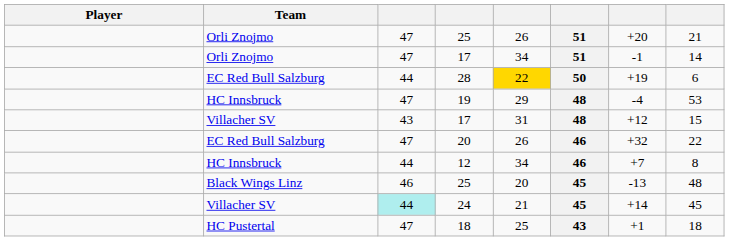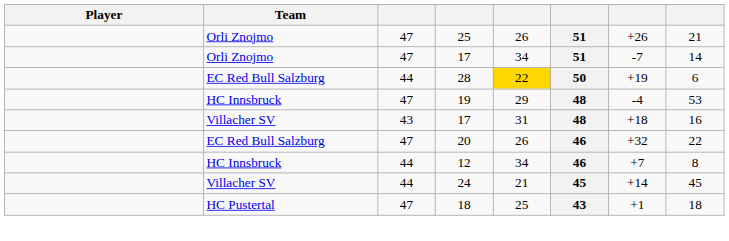 <table class="wikitable sortable" style="text-align: center">
 <tr>
 <th style="width: 15em;">Player</th>
 <th style="width: 13em;">Team</th>
 <th style="width: 4em;"></th>
 <th style="width: 4em;"></th>
 <th style="width: 4em;"></th>
 <th style="width: 4em;"></th>
 <th style="width: 4em;"></th>
 <th style="width: 4em;"></th>
 </tr>
 <tr>
 <td style="text-align:left;"> </td>
 <td style="text-align:left;"><a href='#'>Orli Znojmo</a></td>
 <td>47</td>
 <td>25</td>
 <td>26</td>
 <th>51</th>
-<td>+20</td>
+<td>+26</td>
 <td>21</td>
 </tr>
 <tr>
 <td style="text-align:left;"> </td>
 <td style="text-align:left;"><a href='#'>Orli Znojmo</a></td>
 <td>47</td>
 <td>17</td>
 <td>34</td>
 <th>51</th>
-<td>-1</td>
+<td>-7</td>
 <td>14</td>
 </tr>
 <tr>
 <td style="text-align:left;"> </td>
 <td style="text-align:left;"><a href='#'>EC Red Bull Salzburg</a></td>
 <td>44</td>
 <td>28</td>
 <td style="background: gold;">22</td>
 <th>50</th>
 <td>+19</td>
 <td>6</td>
 </tr>
 <tr>
 <td style="text-align:left;"> </td>
 <td style="text-align:left;"><a href='#'>HC Innsbruck</a></td>
 <td>47</td>
 <td>19</td>
 <td>29</td>
 <th>48</th>
 <td>-4</td>
 <td>53</td>
 </tr>
 <tr>
 <td style="text-align:left;"> </td>
 <td style="text-align:left;"><a href='#'>Villacher SV</a></td>
 <td>43</td>
 <td>17</td>
 <td>31</td>
 <th>48</th>
-<td>+12</td>
-<td>15</td>
+<td>+18</td>
+<td>16</td>
 </tr>
 <tr>
 <td style="text-align:left;"> </td>
 <td style="text-align:left;"><a href='#'>EC Red Bull Salzburg</a></td>
 <td>47</td>
 <td>20</td>
 <td>26</td>
 <th>46</th>
 <td>+32</td>
 <td>22</td>
 </tr>
 <tr>
 <td style="text-align:left;"> </td>
 <td style="text-align:left;"><a href='#'>HC Innsbruck</a></td>
 <td>44</td>
 <td>12</td>
 <td>34</td>
 <th>46</th>
 <td>+7</td>
 <td>8</td>
 </tr>
 <tr>
 <td style="text-align:left;"> </td>
-<td style="text-align:left;"><a href='#'>Black Wings Linz</a></td>
-<td>46</td>
-<td>25</td>
-<td>20</td>
-<th>45</th>
-<td>-13</td>
-<td>48</td>
-</tr>
-<tr>
-<td style="text-align:left;"> </td>
 <td style="text-align:left;"><a href='#'>Villacher SV</a></td>
-<td style="background: paleturquoise;">44</td>
+<td>44</td>
 <td>24</td>
 <td>21</td>
 <th>45</th>
 <td>+14</td>
 <td>45</td>
 </tr>
 <tr>
 <td style="text-align:left;"> </td>
 <td style="text-align:left;"><a href='#'>HC Pustertal</a></td>
 <td>47</td>
 <td>18</td>
 <td>25</td>
 <th>43</th>
 <td>+1</td>
 <td>18</td>
 </tr>
 </table>
